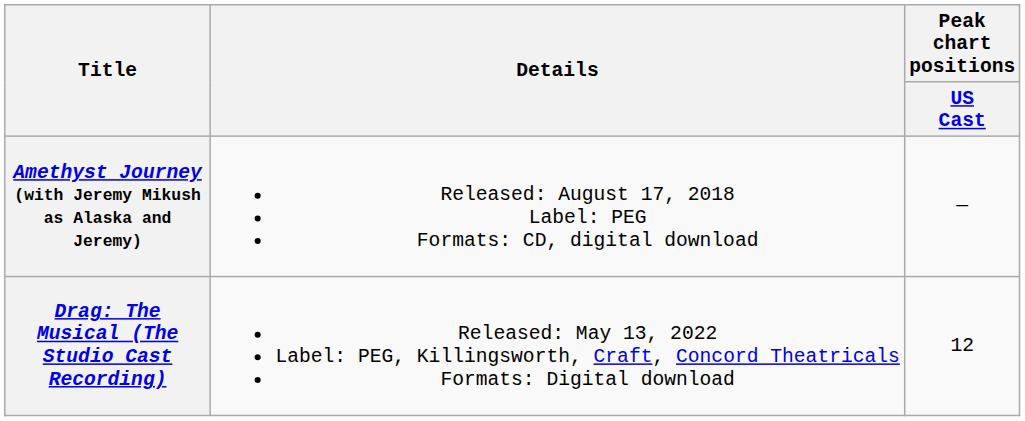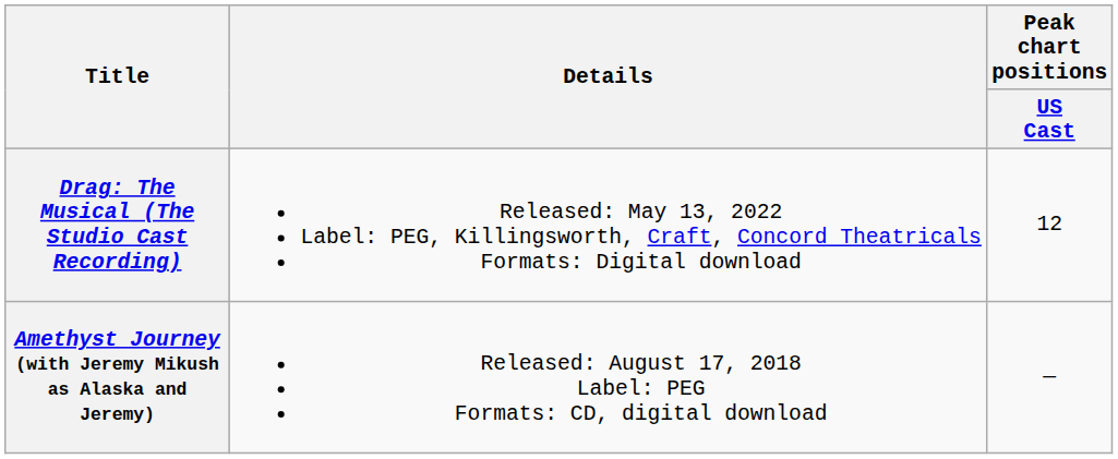 <table class="wikitable plainrowheaders" style="text-align:center;">
 <tr>
 <th rowspan="2" style="width:10em;">Title</th>
 <th rowspan="2">Details</th>
 <th colspan="1">Peak chart positions</th>
 </tr>
 <tr>
 <th scope="col" style="width:3em"><a href='#'>US<br>Cast</a><br></th>
 </tr>
 <tr>
+<th scope="row"><em><a href='#'>Drag: The Musical (The Studio Cast Recording)</a></em></th>
+<td><br><ul><li>Released: May 13, 2022</li><li>Label: PEG, Killingsworth, <a href='#'>Craft</a>, <a href='#'>Concord Theatricals</a></li><li>Formats: Digital download</li></ul></td>
+<td>12</td>
+</tr>
+<tr>
 <th scope="row"><em><a href='#'>Amethyst Journey</a></em> <small>(with Jeremy Mikush as Alaska and Jeremy)</small></th>
 <td><br><ul><li>Released: August 17, 2018</li><li>Label: PEG</li><li>Formats: CD, digital download</li></ul></td>
 <td>—</td>
 </tr>
-<tr>
-<th scope="row"><em><a href='#'>Drag: The Musical (The Studio Cast Recording)</a></em></th>
-<td><br><ul><li>Released: May 13, 2022</li><li>Label: PEG, Killingsworth, <a href='#'>Craft</a>, <a href='#'>Concord Theatricals</a></li><li>Formats: Digital download</li></ul></td>
-<td>12</td>
-</tr>
 </table>
